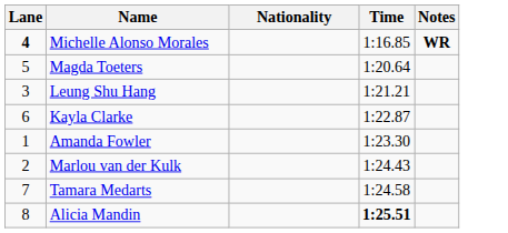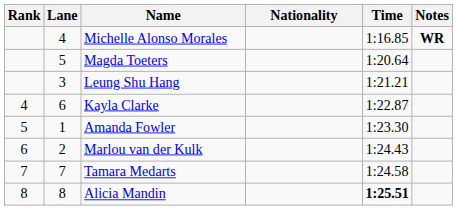 <table class="wikitable sortable" style="text-align:center">
 <tr>
+<th>Rank</th>
 <th>Lane</th>
 <th style="width:180px">Name</th>
 <th style="width:125px">Nationality</th>
 <th>Time</th>
 <th>Notes</th>
 </tr>
 <tr>
-<td><strong>4</strong></td>
+<td></td>
+<td>4</td>
 <td style="text-align:left;"><a href='#'>Michelle Alonso Morales</a></td>
 <td style="text-align:left;"></td>
 <td>1:16.85</td>
 <td><strong>WR</strong></td>
 </tr>
 <tr>
+<td></td>
 <td>5</td>
 <td style="text-align:left;"><a href='#'>Magda Toeters</a></td>
 <td style="text-align:left;"></td>
 <td>1:20.64</td>
 <td></td>
 </tr>
 <tr>
+<td></td>
 <td>3</td>
 <td style="text-align:left;"><a href='#'>Leung Shu Hang</a></td>
 <td style="text-align:left;"></td>
 <td>1:21.21</td>
 <td></td>
 </tr>
 <tr>
+<td>4</td>
 <td>6</td>
 <td style="text-align:left;"><a href='#'>Kayla Clarke</a></td>
 <td style="text-align:left;"></td>
 <td>1:22.87</td>
 <td></td>
 </tr>
 <tr>
+<td>5</td>
 <td>1</td>
 <td style="text-align:left;"><a href='#'>Amanda Fowler</a></td>
 <td style="text-align:left;"></td>
 <td>1:23.30</td>
 <td></td>
 </tr>
 <tr>
+<td>6</td>
 <td>2</td>
 <td style="text-align:left;"><a href='#'>Marlou van der Kulk</a></td>
 <td style="text-align:left;"></td>
 <td>1:24.43</td>
 <td></td>
 </tr>
 <tr>
 <td>7</td>
+<td>7</td>
 <td style="text-align:left;"><a href='#'>Tamara Medarts</a></td>
 <td style="text-align:left;"></td>
 <td>1:24.58</td>
 <td></td>
 </tr>
 <tr>
 <td>8</td>
+<td>8</td>
 <td style="text-align:left;"><a href='#'>Alicia Mandin</a></td>
 <td style="text-align:left;"></td>
 <td><strong>1:25.51</strong></td>
 <td></td>
 </tr>
 </table>
